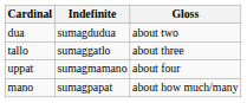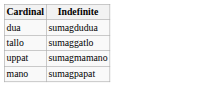 <table class="wikitable" border="1" align="center">
 <tr>
 <th>Cardinal</th>
 <th>Indefinite</th>
-<th>Gloss</th>
 </tr>
 <tr>
 <td>dua</td>
 <td>sumagdudua</td>
-<td>about two</td>
 </tr>
 <tr>
 <td>tallo</td>
 <td>sumaggatlo</td>
-<td>about three</td>
 </tr>
 <tr>
 <td>uppat</td>
 <td>sumagmamano</td>
-<td>about four</td>
 </tr>
 <tr>
 <td>mano</td>
 <td>sumagpapat</td>
-<td>about how much/many</td>
 </tr>
 </table>
